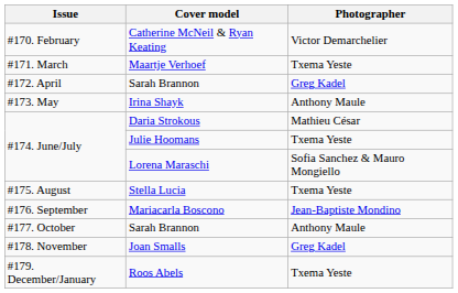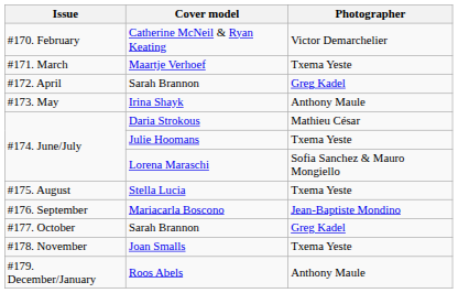 <table class="sortable wikitable">
 <tr>
 <th>Issue</th>
 <th>Cover model</th>
 <th>Photographer</th>
 </tr>
 <tr>
 <td>#170. February</td>
 <td><a href='#'>Catherine McNeil</a> & <a href='#'>Ryan Keating</a></td>
 <td>Victor Demarchelier</td>
 </tr>
 <tr>
 <td>#171. March</td>
 <td><a href='#'>Maartje Verhoef</a></td>
 <td>Txema Yeste</td>
 </tr>
 <tr>
 <td>#172. April</td>
 <td>Sarah Brannon</td>
 <td><a href='#'>Greg Kadel</a></td>
 </tr>
 <tr>
 <td>#173. May</td>
 <td><a href='#'>Irina Shayk</a></td>
 <td>Anthony Maule</td>
 </tr>
 <tr>
 <td rowspan=3>#174. June/July</td>
 <td><a href='#'>Daria Strokous</a></td>
 <td>Mathieu César</td>
 </tr>
 <tr>
 <td><a href='#'>Julie Hoomans</a></td>
 <td>Txema Yeste</td>
 </tr>
 <tr>
 <td><a href='#'>Lorena Maraschi</a></td>
 <td>Sofia Sanchez & Mauro Mongiello</td>
 </tr>
 <tr>
 <td>#175. August</td>
 <td><a href='#'>Stella Lucia</a></td>
 <td>Txema Yeste</td>
 </tr>
 <tr>
 <td>#176. September</td>
 <td><a href='#'>Mariacarla Boscono</a></td>
 <td><a href='#'>Jean-Baptiste Mondino</a></td>
 </tr>
 <tr>
 <td>#177. October</td>
 <td>Sarah Brannon</td>
-<td>Anthony Maule</td>
+<td><a href='#'>Greg Kadel</a></td>
 </tr>
 <tr>
 <td>#178. November</td>
 <td><a href='#'>Joan Smalls</a></td>
-<td><a href='#'>Greg Kadel</a></td>
+<td>Txema Yeste</td>
 </tr>
 <tr>
 <td>#179. December/January</td>
 <td><a href='#'>Roos Abels</a></td>
-<td>Txema Yeste</td>
+<td>Anthony Maule</td>
 </tr>
 </table>
